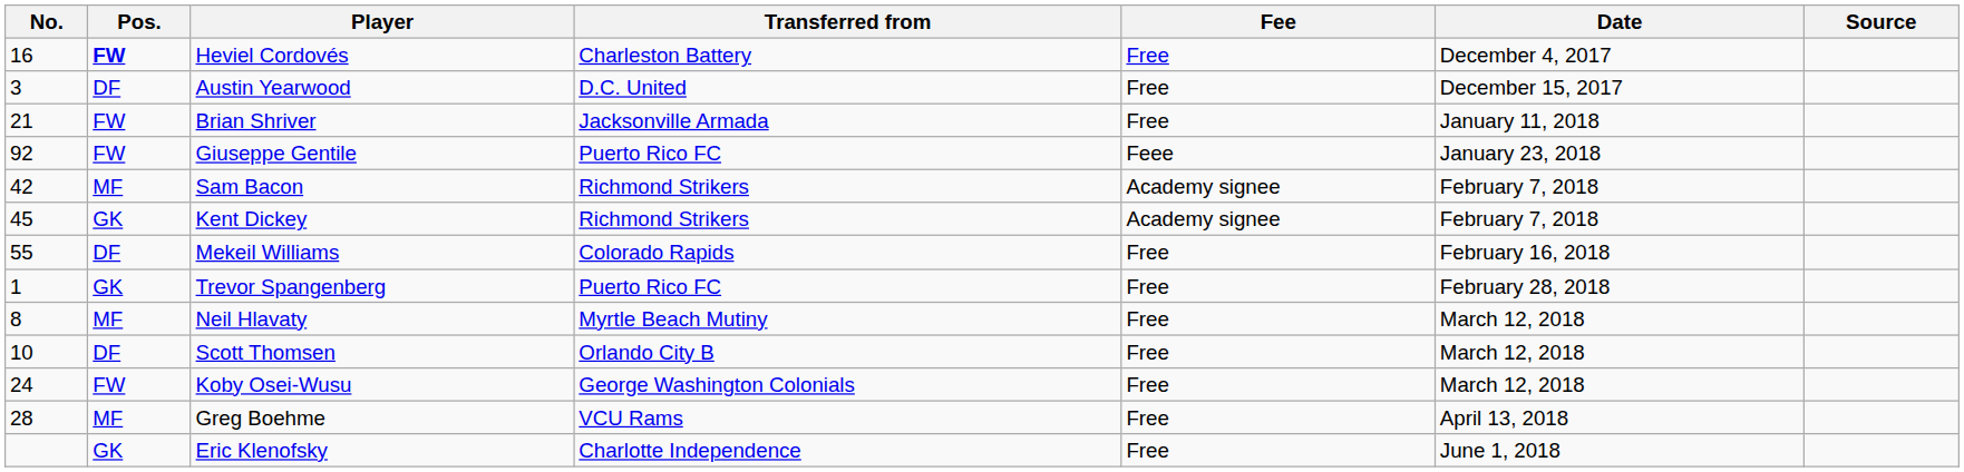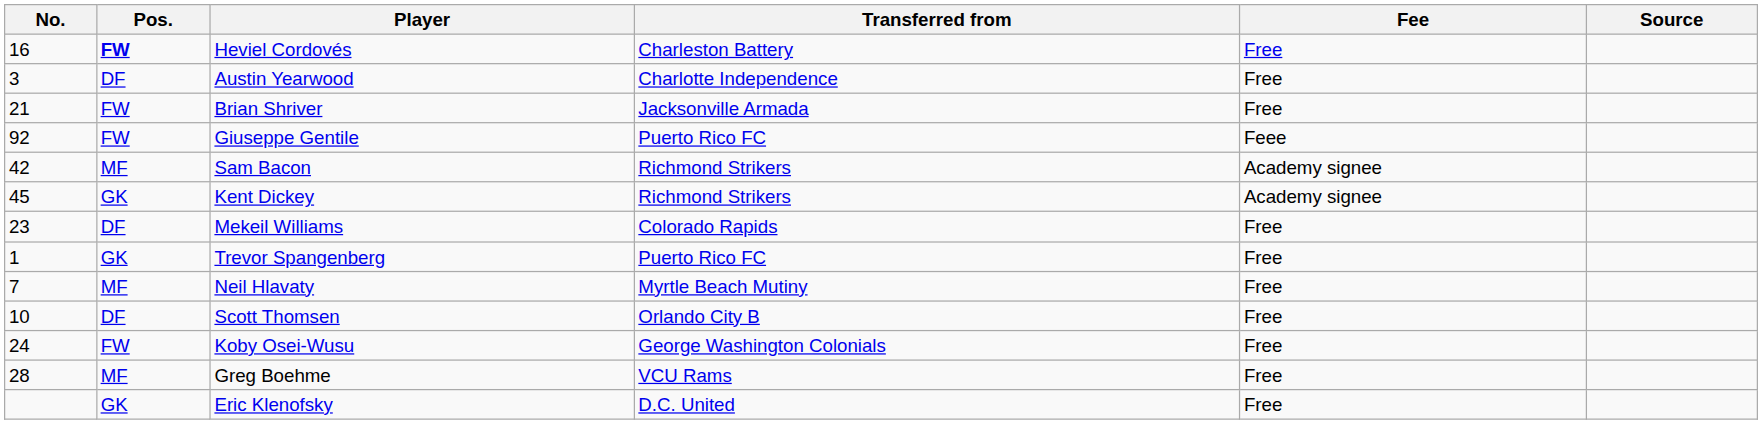 <table class="wikitable sortable" style="width:90%; text-align:center; font-size:95%; text-align:left;">
 <tr>
 <th>No.</th>
 <th>Pos.</th>
 <th>Player</th>
 <th>Transferred from</th>
 <th>Fee</th>
-<th>Date</th>
 <th>Source</th>
 </tr>
 <tr>
 <td>16</td>
 <td><strong><a href='#'>FW</a></strong></td>
 <td> <a href='#'>Heviel Cordovés</a></td>
 <td> <a href='#'>Charleston Battery</a></td>
 <td><a href='#'>Free</a></td>
-<td>December 4, 2017</td>
 <td></td>
 </tr>
 <tr>
 <td>3</td>
 <td><a href='#'>DF</a></td>
 <td> <a href='#'>Austin Yearwood</a></td>
-<td> <a href='#'>D.C. United</a></td>
+<td> <a href='#'>Charlotte Independence</a></td>
 <td>Free</td>
-<td>December 15, 2017</td>
 <td></td>
 </tr>
 <tr>
 <td>21</td>
 <td><a href='#'>FW</a></td>
 <td> <a href='#'>Brian Shriver</a></td>
 <td> <a href='#'>Jacksonville Armada</a></td>
 <td>Free</td>
-<td>January 11, 2018</td>
 <td></td>
 </tr>
 <tr>
 <td>92</td>
 <td><a href='#'>FW</a></td>
 <td> <a href='#'>Giuseppe Gentile</a></td>
 <td> <a href='#'>Puerto Rico FC</a></td>
 <td>Feee</td>
-<td>January 23, 2018</td>
 <td></td>
 </tr>
 <tr>
 <td>42</td>
 <td><a href='#'>MF</a></td>
 <td> <a href='#'>Sam Bacon</a></td>
 <td> <a href='#'>Richmond Strikers</a></td>
 <td>Academy signee</td>
-<td>February 7, 2018</td>
 <td></td>
 </tr>
 <tr>
 <td>45</td>
 <td><a href='#'>GK</a></td>
 <td> <a href='#'>Kent Dickey</a></td>
 <td> <a href='#'>Richmond Strikers</a></td>
 <td>Academy signee</td>
-<td>February 7, 2018</td>
 <td></td>
 </tr>
 <tr>
-<td>55</td>
+<td>23</td>
 <td><a href='#'>DF</a></td>
 <td> <a href='#'>Mekeil Williams</a></td>
 <td> <a href='#'>Colorado Rapids</a></td>
 <td>Free</td>
-<td>February 16, 2018</td>
 <td></td>
 </tr>
 <tr>
 <td>1</td>
 <td><a href='#'>GK</a></td>
 <td> <a href='#'>Trevor Spangenberg</a></td>
 <td> <a href='#'>Puerto Rico FC</a></td>
 <td>Free</td>
-<td>February 28, 2018</td>
 <td></td>
 </tr>
 <tr>
-<td>8</td>
+<td>7</td>
 <td><a href='#'>MF</a></td>
 <td> <a href='#'>Neil Hlavaty</a></td>
 <td> <a href='#'>Myrtle Beach Mutiny</a></td>
 <td>Free</td>
-<td>March 12, 2018</td>
 <td></td>
 </tr>
 <tr>
 <td>10</td>
 <td><a href='#'>DF</a></td>
 <td> <a href='#'>Scott Thomsen</a></td>
 <td> <a href='#'>Orlando City B</a></td>
 <td>Free</td>
-<td>March 12, 2018</td>
 <td></td>
 </tr>
 <tr>
 <td>24</td>
 <td><a href='#'>FW</a></td>
 <td> <a href='#'>Koby Osei-Wusu</a></td>
 <td> <a href='#'>George Washington Colonials</a></td>
 <td>Free</td>
-<td>March 12, 2018</td>
 <td></td>
 </tr>
 <tr>
 <td>28</td>
 <td><a href='#'>MF</a></td>
 <td> Greg Boehme</td>
 <td> <a href='#'>VCU Rams</a></td>
 <td>Free</td>
-<td>April 13, 2018</td>
 <td></td>
 </tr>
 <tr>
 <td></td>
 <td><a href='#'>GK</a></td>
 <td> <a href='#'>Eric Klenofsky</a></td>
-<td> <a href='#'>Charlotte Independence</a></td>
+<td> <a href='#'>D.C. United</a></td>
 <td>Free</td>
-<td>June 1, 2018</td>
 <td></td>
 </tr>
 </table>
